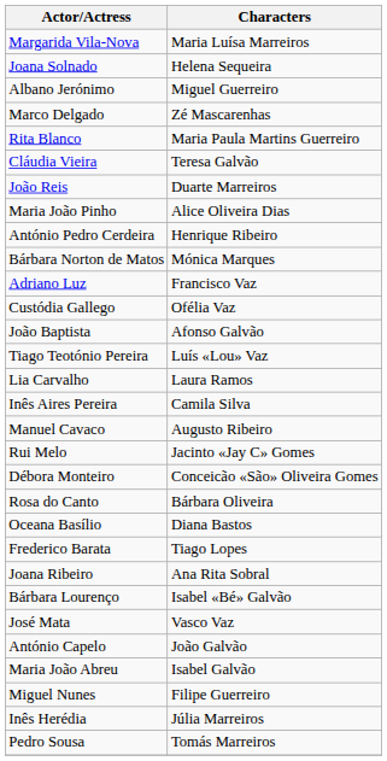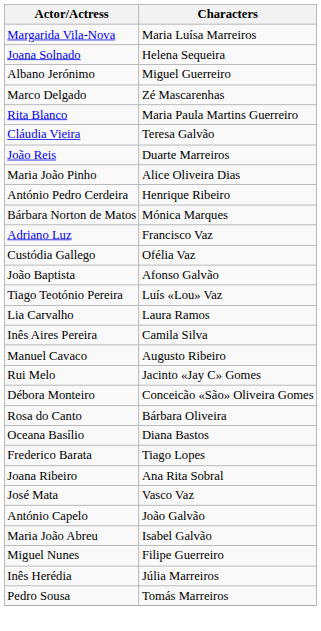 <table class="wikitable sortable">
 <tr>
 <th>Actor/Actress</th>
 <th>Characters</th>
 </tr>
 <tr>
 <td><a href='#'>Margarida Vila-Nova</a></td>
 <td>Maria Luísa Marreiros</td>
 </tr>
 <tr>
 <td><a href='#'>Joana Solnado</a></td>
 <td>Helena Sequeira</td>
 </tr>
 <tr>
 <td>Albano Jerónimo</td>
 <td>Miguel Guerreiro</td>
 </tr>
 <tr>
 <td>Marco Delgado</td>
 <td>Zé Mascarenhas</td>
 </tr>
 <tr>
 <td><a href='#'>Rita Blanco</a></td>
 <td>Maria Paula Martins Guerreiro</td>
 </tr>
 <tr>
 <td><a href='#'>Cláudia Vieira</a></td>
 <td>Teresa Galvão</td>
 </tr>
 <tr>
 <td><a href='#'>João Reis</a></td>
 <td>Duarte Marreiros</td>
 </tr>
 <tr>
 <td>Maria João Pinho</td>
 <td>Alice Oliveira Dias</td>
 </tr>
 <tr>
 <td>António Pedro Cerdeira</td>
 <td>Henrique Ribeiro</td>
 </tr>
 <tr>
 <td>Bárbara Norton de Matos</td>
 <td>Mónica Marques</td>
 </tr>
 <tr>
 <td><a href='#'>Adriano Luz</a></td>
 <td>Francisco Vaz</td>
 </tr>
 <tr>
 <td>Custódia Gallego</td>
 <td>Ofélia Vaz</td>
 </tr>
 <tr>
 <td>João Baptista</td>
 <td>Afonso Galvão</td>
 </tr>
 <tr>
 <td>Tiago Teotónio Pereira</td>
 <td>Luís «Lou» Vaz</td>
 </tr>
 <tr>
 <td>Lia Carvalho</td>
 <td>Laura Ramos</td>
 </tr>
 <tr>
 <td>Inês Aires Pereira</td>
 <td>Camila Silva</td>
 </tr>
 <tr>
 <td>Manuel Cavaco</td>
 <td>Augusto Ribeiro</td>
 </tr>
 <tr>
 <td>Rui Melo</td>
 <td>Jacinto «Jay C» Gomes</td>
 </tr>
 <tr>
 <td>Débora Monteiro</td>
 <td>Conceicão «São» Oliveira Gomes</td>
 </tr>
 <tr>
 <td>Rosa do Canto</td>
 <td>Bárbara Oliveira</td>
 </tr>
 <tr>
 <td>Oceana Basílio</td>
 <td>Diana Bastos</td>
 </tr>
 <tr>
 <td>Frederico Barata</td>
 <td>Tiago Lopes</td>
 </tr>
 <tr>
 <td>Joana Ribeiro</td>
 <td>Ana Rita Sobral</td>
 </tr>
 <tr>
-<td>Bárbara Lourenço</td>
-<td>Isabel «Bé» Galvão</td>
-</tr>
-<tr>
 <td>José Mata</td>
 <td>Vasco Vaz</td>
 </tr>
 <tr>
 <td>António Capelo</td>
 <td>João Galvão</td>
 </tr>
 <tr>
 <td>Maria João Abreu</td>
 <td>Isabel Galvão</td>
 </tr>
 <tr>
 <td>Miguel Nunes</td>
 <td>Filipe Guerreiro</td>
 </tr>
 <tr>
 <td>Inês Herédia</td>
 <td>Júlia Marreiros</td>
 </tr>
 <tr>
 <td>Pedro Sousa</td>
 <td>Tomás Marreiros</td>
 </tr>
 <tr>
 </tr>
 </table>
